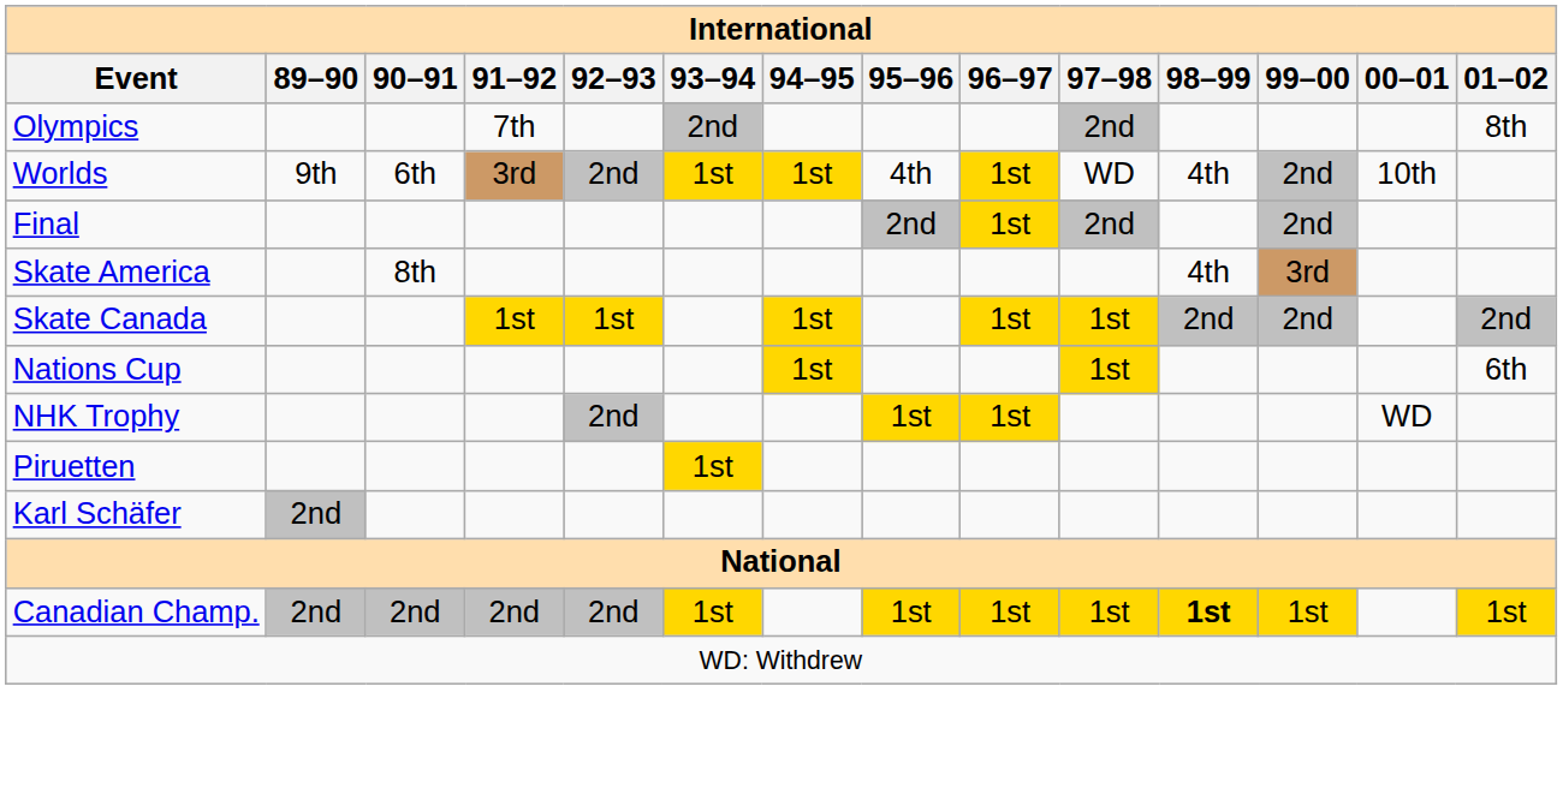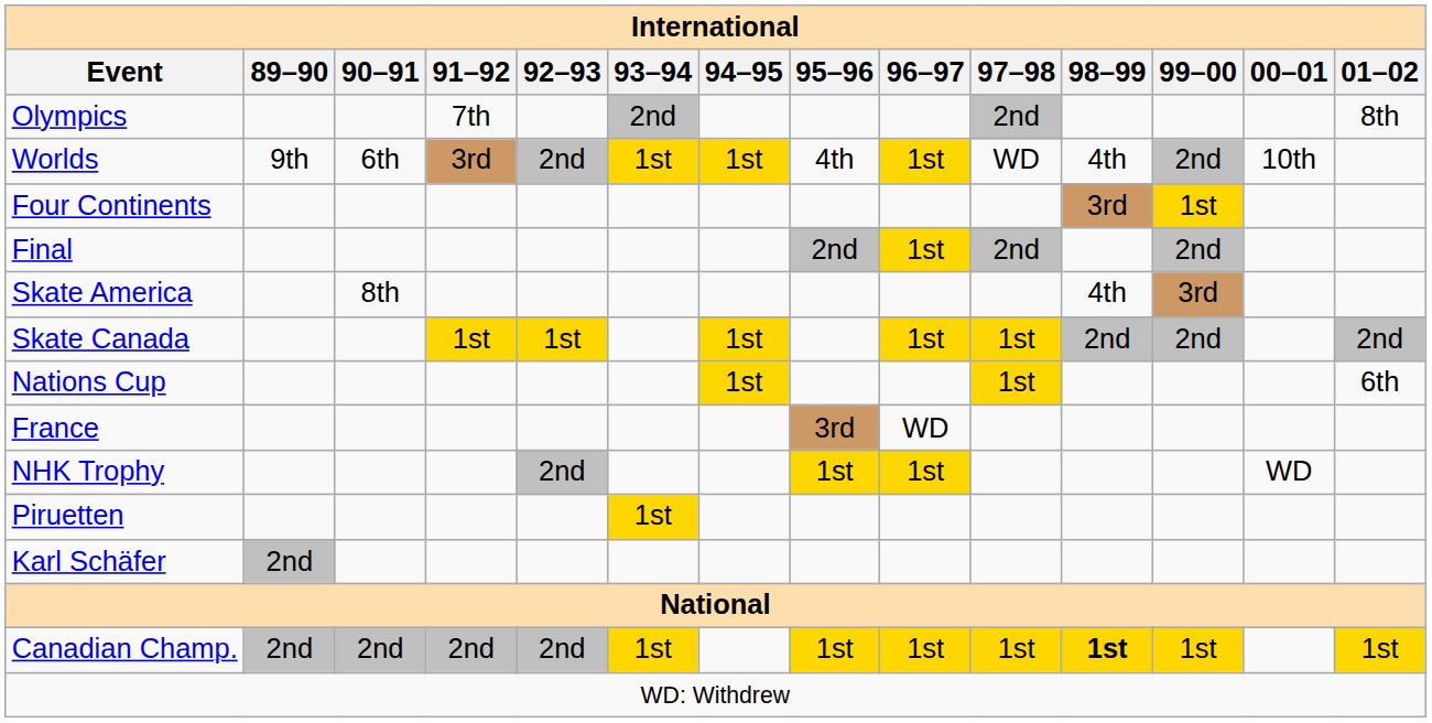 <table class="wikitable" style="text-align:center">
 <tr>
 <th style="background-color: #ffdead;" colspan=14 align=center>International</th>
 </tr>
 <tr>
 <th>Event</th>
 <th>89–90</th>
 <th>90–91</th>
 <th>91–92</th>
 <th>92–93</th>
 <th>93–94</th>
 <th>94–95</th>
 <th>95–96</th>
 <th>96–97</th>
 <th>97–98</th>
 <th>98–99</th>
 <th>99–00</th>
 <th>00–01</th>
 <th>01–02</th>
 </tr>
 <tr>
 <td align=left><a href='#'>Olympics</a></td>
 <td></td>
 <td></td>
 <td>7th</td>
 <td></td>
 <td bgcolor=silver>2nd</td>
 <td></td>
 <td></td>
 <td></td>
 <td bgcolor=silver>2nd</td>
 <td></td>
 <td></td>
 <td></td>
 <td>8th</td>
 </tr>
 <tr>
 <td align=left><a href='#'>Worlds</a></td>
 <td>9th</td>
 <td>6th</td>
 <td bgcolor=cc9966>3rd</td>
 <td bgcolor=silver>2nd</td>
 <td bgcolor=gold>1st</td>
 <td bgcolor=gold>1st</td>
 <td>4th</td>
 <td bgcolor="gold">1st</td>
 <td>WD</td>
 <td>4th</td>
 <td bgcolor=silver>2nd</td>
 <td>10th</td>
+<td></td>
+</tr>
+<tr>
+<td align=left><a href='#'>Four Continents</a></td>
+<td></td>
+<td></td>
+<td></td>
+<td></td>
+<td></td>
+<td></td>
+<td></td>
+<td></td>
+<td></td>
+<td bgcolor=cc9966>3rd</td>
+<td bgcolor=gold>1st</td>
+<td></td>
 <td></td>
 </tr>
 <tr>
 <td align=left> <a href='#'>Final</a></td>
 <td></td>
 <td></td>
 <td></td>
 <td></td>
 <td></td>
 <td></td>
 <td bgcolor=silver>2nd</td>
 <td bgcolor=gold>1st</td>
 <td bgcolor=silver>2nd</td>
 <td></td>
 <td bgcolor=silver>2nd</td>
 <td></td>
 <td></td>
 </tr>
 <tr>
 <td align=left> <a href='#'>Skate America</a></td>
 <td></td>
 <td>8th</td>
 <td></td>
 <td></td>
 <td></td>
 <td></td>
 <td></td>
 <td></td>
 <td></td>
 <td>4th</td>
 <td bgcolor=cc9966>3rd</td>
 <td></td>
 <td></td>
 </tr>
 <tr>
 <td align=left> <a href='#'>Skate Canada</a></td>
 <td></td>
 <td></td>
 <td bgcolor=gold>1st</td>
 <td bgcolor=gold>1st</td>
 <td></td>
 <td bgcolor=gold>1st</td>
 <td></td>
 <td bgcolor=gold>1st</td>
 <td bgcolor=gold>1st</td>
 <td bgcolor=silver>2nd</td>
 <td bgcolor=silver>2nd</td>
 <td></td>
 <td bgcolor=silver>2nd</td>
 </tr>
 <tr>
 <td align=left> <a href='#'>Nations Cup</a></td>
 <td></td>
 <td></td>
 <td></td>
 <td></td>
 <td></td>
 <td bgcolor=gold>1st</td>
 <td></td>
 <td></td>
 <td bgcolor=gold>1st</td>
 <td></td>
 <td></td>
 <td></td>
 <td>6th</td>
+</tr>
+<tr>
+<td align=left> <a href='#'>France</a></td>
+<td></td>
+<td></td>
+<td></td>
+<td></td>
+<td></td>
+<td></td>
+<td bgcolor=cc9966>3rd</td>
+<td>WD</td>
+<td></td>
+<td></td>
+<td></td>
+<td></td>
+<td></td>
 </tr>
 <tr>
 <td align=left> <a href='#'>NHK Trophy</a></td>
 <td></td>
 <td></td>
 <td></td>
 <td bgcolor=silver>2nd</td>
 <td></td>
 <td></td>
 <td bgcolor=gold>1st</td>
 <td bgcolor=gold>1st</td>
 <td></td>
 <td></td>
 <td></td>
 <td>WD</td>
 <td></td>
 </tr>
 <tr>
 <td align=left><a href='#'>Piruetten</a></td>
 <td></td>
 <td></td>
 <td></td>
 <td></td>
 <td bgcolor=gold>1st</td>
 <td></td>
 <td></td>
 <td></td>
 <td></td>
 <td></td>
 <td></td>
 <td></td>
 <td></td>
 </tr>
 <tr>
 <td align=left><a href='#'>Karl Schäfer</a></td>
 <td bgcolor=silver>2nd</td>
 <td></td>
 <td></td>
 <td></td>
 <td></td>
 <td></td>
 <td></td>
 <td></td>
 <td></td>
 <td></td>
 <td></td>
 <td></td>
 <td></td>
 </tr>
 <tr>
 <th style="background-color: #ffdead;" colspan=14 align=center>National</th>
 </tr>
 <tr>
 <td align=left><a href='#'>Canadian Champ.</a></td>
 <td bgcolor=silver>2nd</td>
 <td bgcolor=silver>2nd</td>
 <td bgcolor=silver>2nd</td>
 <td bgcolor=silver>2nd</td>
 <td bgcolor=gold>1st</td>
 <td></td>
 <td bgcolor=gold>1st</td>
 <td bgcolor=gold>1st</td>
 <td bgcolor=gold>1st</td>
 <td bgcolor=gold><strong>1st</strong></td>
 <td bgcolor=gold>1st</td>
 <td></td>
 <td bgcolor=gold>1st</td>
 </tr>
 <tr>
 <td colspan=14 align=center><small> WD: Withdrew </small></td>
 </tr>
 </table>
